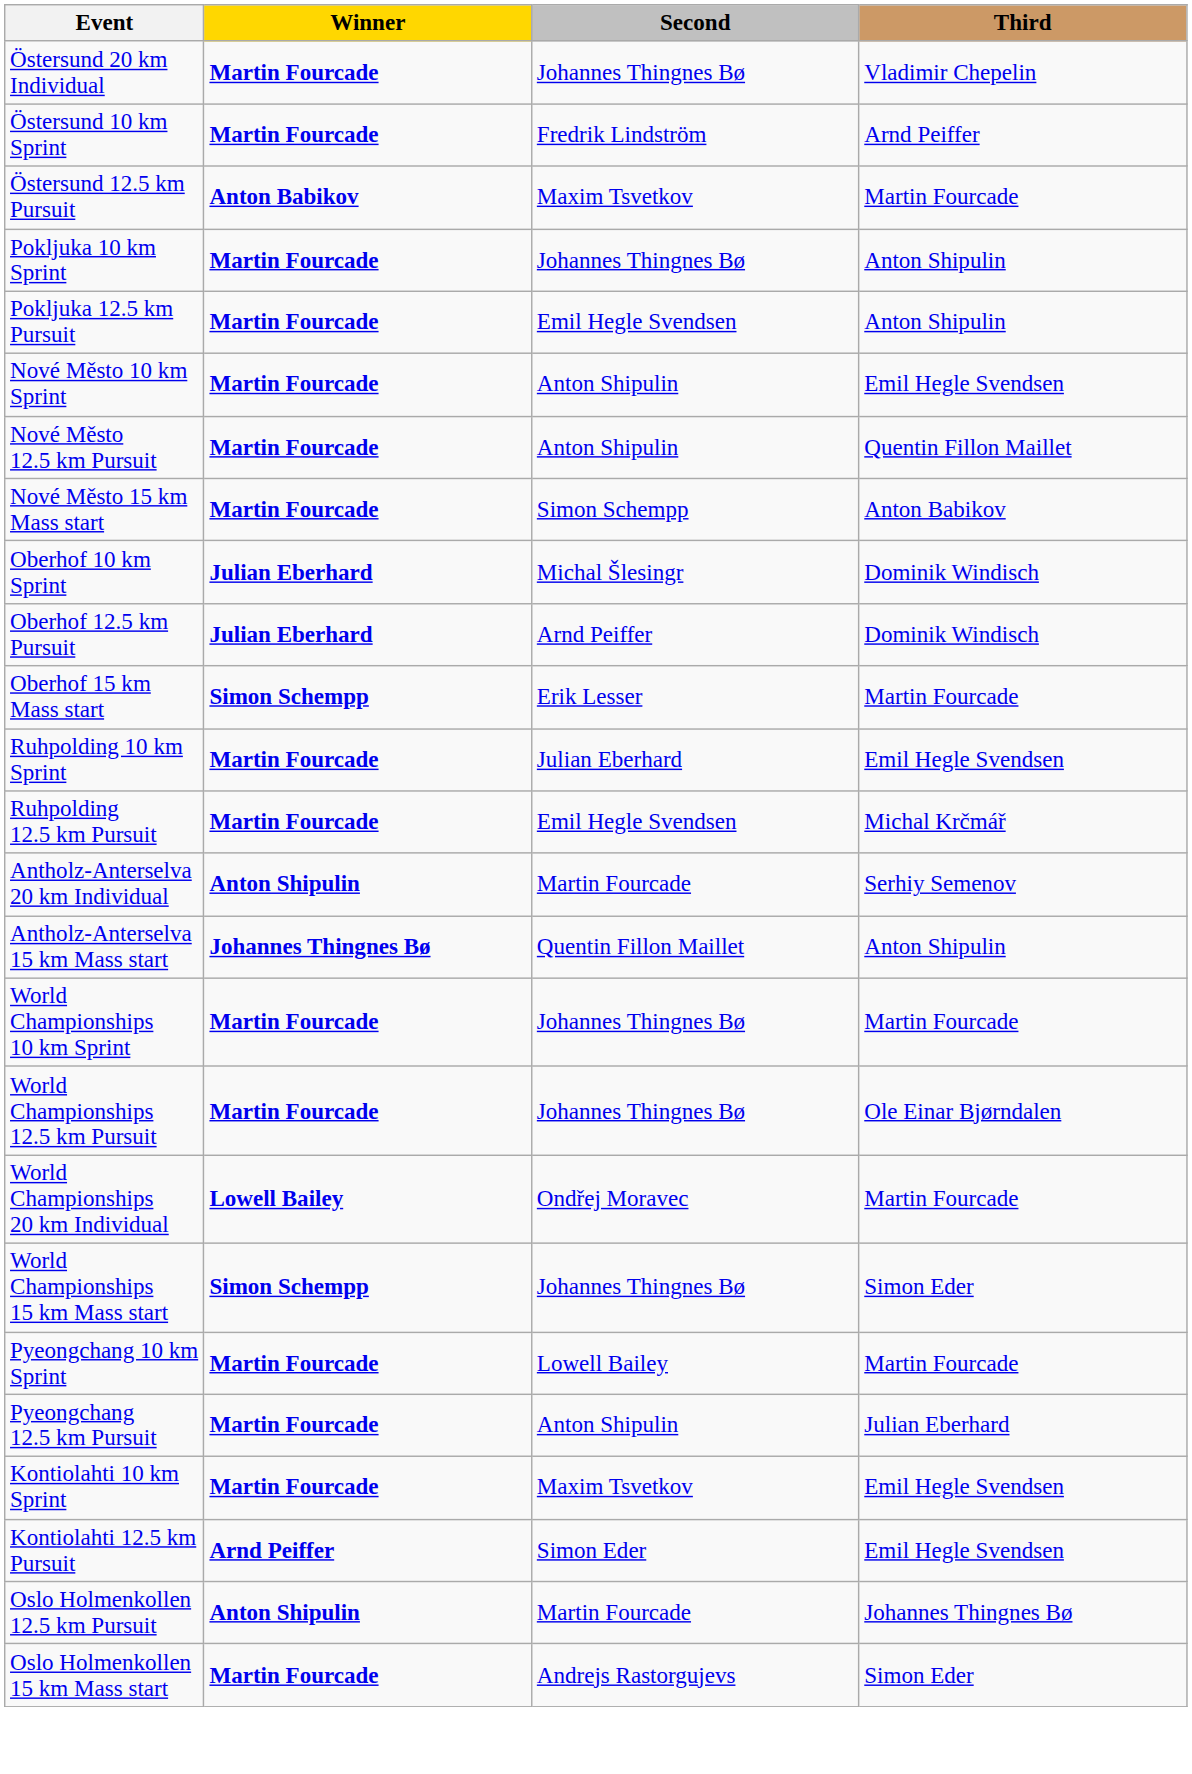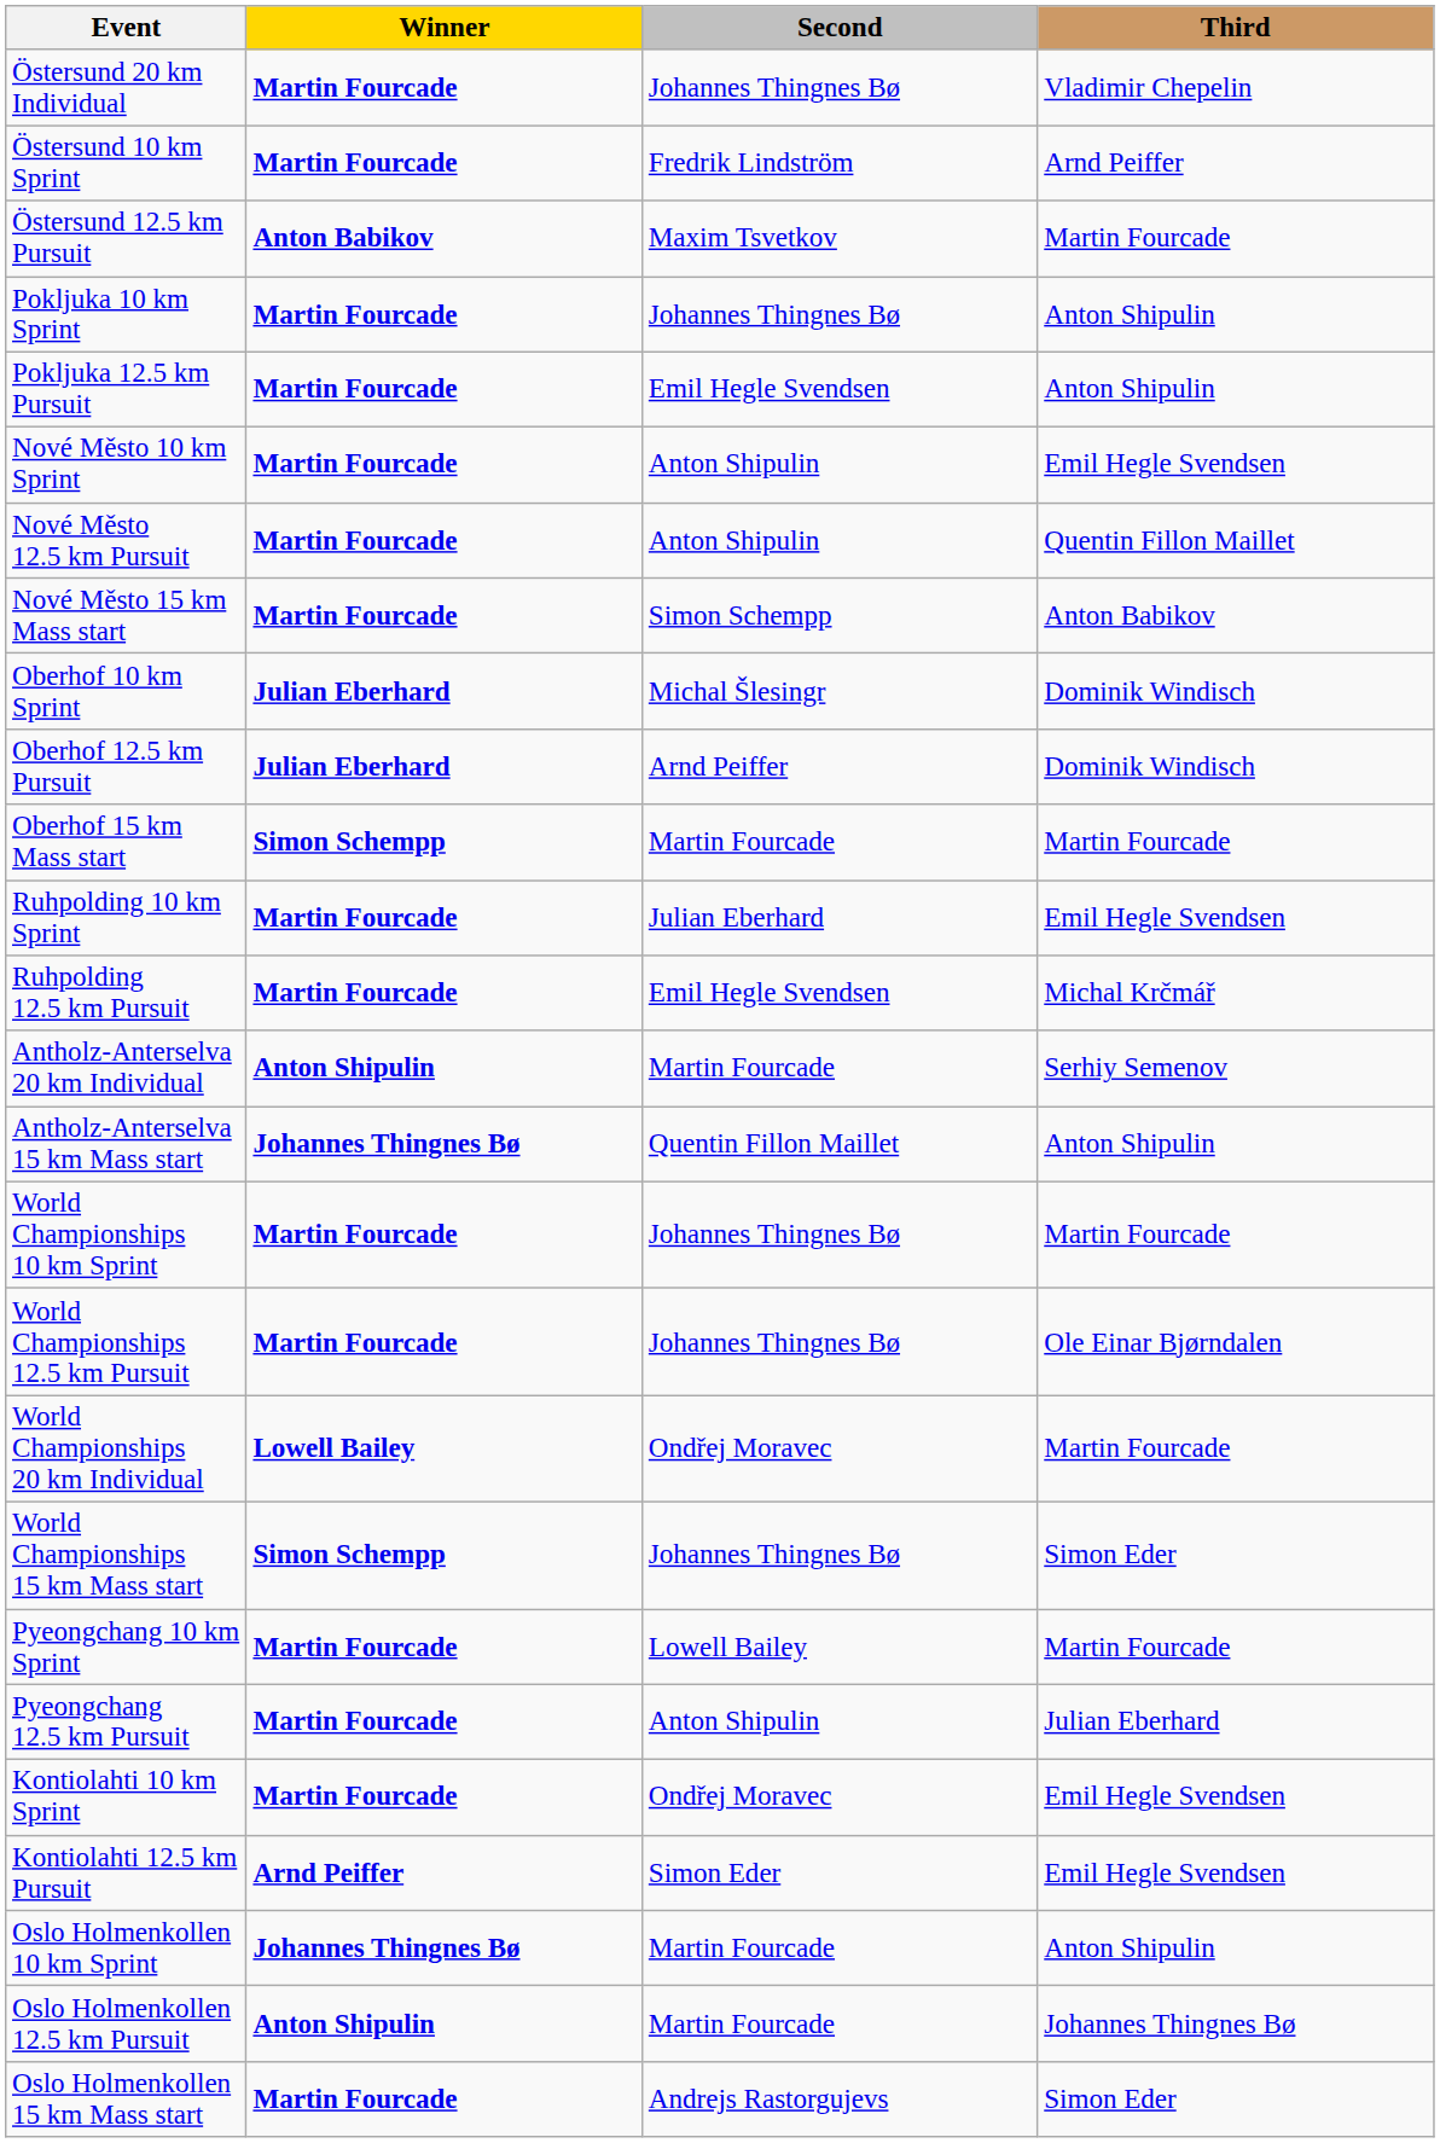 <table class="wikitable" width=65%>
 <tr>
 <th>Event</th>
 <th width="220" style="background:gold;">Winner</th>
 <th width="220" style="background:silver;">Second</th>
 <th width="220" style="background:#CC9966;">Third</th>
 </tr>
 <tr>
 <td><a href='#'>Östersund 20 km Individual</a><br></td>
 <td><strong><a href='#'>Martin Fourcade</a></strong><br></td>
 <td><a href='#'>Johannes Thingnes Bø</a><br></td>
 <td><a href='#'>Vladimir Chepelin</a><br></td>
 </tr>
 <tr>
 <td><a href='#'>Östersund 10 km Sprint</a><br></td>
 <td><strong><a href='#'>Martin Fourcade</a></strong><br></td>
 <td><a href='#'>Fredrik Lindström</a><br></td>
 <td><a href='#'>Arnd Peiffer</a><br></td>
 </tr>
 <tr>
 <td><a href='#'>Östersund 12.5 km Pursuit</a><br></td>
 <td><strong><a href='#'>Anton Babikov</a></strong><br></td>
 <td><a href='#'>Maxim Tsvetkov</a><br></td>
 <td><a href='#'>Martin Fourcade</a><br></td>
 </tr>
 <tr>
 <td><a href='#'>Pokljuka 10 km Sprint</a><br></td>
 <td><strong><a href='#'>Martin Fourcade</a></strong><br></td>
 <td><a href='#'>Johannes Thingnes Bø</a><br></td>
 <td><a href='#'>Anton Shipulin</a><br></td>
 </tr>
 <tr>
 <td><a href='#'>Pokljuka 12.5 km Pursuit</a><br></td>
 <td><strong><a href='#'>Martin Fourcade</a></strong><br></td>
 <td><a href='#'>Emil Hegle Svendsen</a><br></td>
 <td><a href='#'>Anton Shipulin</a><br></td>
 </tr>
 <tr>
 <td><a href='#'>Nové Město 10 km Sprint</a><br></td>
 <td><strong><a href='#'>Martin Fourcade</a></strong><br></td>
 <td><a href='#'>Anton Shipulin</a><br></td>
 <td><a href='#'>Emil Hegle Svendsen</a><br></td>
 </tr>
 <tr>
 <td><a href='#'>Nové Město 12.5 km Pursuit</a><br></td>
 <td><strong><a href='#'>Martin Fourcade</a></strong><br></td>
 <td><a href='#'>Anton Shipulin</a><br></td>
 <td><a href='#'>Quentin Fillon Maillet</a><br></td>
 </tr>
 <tr>
 <td><a href='#'>Nové Město 15 km Mass start</a><br></td>
 <td><strong><a href='#'>Martin Fourcade</a></strong><br></td>
 <td><a href='#'>Simon Schempp</a><br></td>
 <td><a href='#'>Anton Babikov</a><br></td>
 </tr>
 <tr>
 <td><a href='#'>Oberhof 10 km Sprint</a><br></td>
 <td><strong><a href='#'>Julian Eberhard</a></strong><br></td>
 <td><a href='#'>Michal Šlesingr</a><br></td>
 <td><a href='#'>Dominik Windisch</a><br></td>
 </tr>
 <tr>
 <td><a href='#'>Oberhof 12.5 km Pursuit</a><br></td>
 <td><strong><a href='#'>Julian Eberhard</a></strong><br></td>
 <td><a href='#'>Arnd Peiffer</a><br></td>
 <td><a href='#'>Dominik Windisch</a><br></td>
 </tr>
 <tr>
 <td><a href='#'>Oberhof 15 km Mass start</a><br></td>
 <td><strong><a href='#'>Simon Schempp</a></strong><br></td>
-<td><a href='#'>Erik Lesser</a><br></td>
+<td><a href='#'>Martin Fourcade</a><br></td>
 <td><a href='#'>Martin Fourcade</a><br></td>
 </tr>
 <tr>
 <td><a href='#'>Ruhpolding 10 km Sprint</a><br></td>
 <td><strong><a href='#'>Martin Fourcade</a></strong><br></td>
 <td><a href='#'>Julian Eberhard</a><br></td>
 <td><a href='#'>Emil Hegle Svendsen</a><br></td>
 </tr>
 <tr>
 <td><a href='#'>Ruhpolding 12.5 km Pursuit</a><br></td>
 <td><strong><a href='#'>Martin Fourcade</a></strong><br></td>
 <td><a href='#'>Emil Hegle Svendsen</a><br></td>
 <td><a href='#'>Michal Krčmář</a><br></td>
 </tr>
 <tr>
 <td><a href='#'>Antholz-Anterselva 20 km Individual</a><br></td>
 <td><strong><a href='#'>Anton Shipulin</a></strong><br></td>
 <td><a href='#'>Martin Fourcade</a><br></td>
 <td><a href='#'>Serhiy Semenov</a><br></td>
 </tr>
 <tr>
 <td><a href='#'>Antholz-Anterselva 15 km Mass start</a><br></td>
 <td><strong><a href='#'>Johannes Thingnes Bø</a></strong><br></td>
 <td><a href='#'>Quentin Fillon Maillet</a><br></td>
 <td><a href='#'>Anton Shipulin</a><br></td>
 </tr>
 <tr>
 <td><a href='#'>World Championships 10 km Sprint</a><br></td>
 <td><strong><a href='#'>Martin Fourcade</a></strong><br></td>
 <td><a href='#'>Johannes Thingnes Bø</a><br></td>
 <td><a href='#'>Martin Fourcade</a><br></td>
 </tr>
 <tr>
 <td><a href='#'>World Championships 12.5 km Pursuit</a><br></td>
 <td><strong><a href='#'>Martin Fourcade</a></strong><br></td>
 <td><a href='#'>Johannes Thingnes Bø</a><br></td>
 <td><a href='#'>Ole Einar Bjørndalen</a><br></td>
 </tr>
 <tr>
 <td><a href='#'>World Championships 20 km Individual</a><br></td>
 <td><strong><a href='#'>Lowell Bailey</a></strong><br></td>
 <td><a href='#'>Ondřej Moravec</a><br></td>
 <td><a href='#'>Martin Fourcade</a><br></td>
 </tr>
 <tr>
 <td><a href='#'>World Championships 15 km Mass start</a><br></td>
 <td><strong><a href='#'>Simon Schempp</a></strong><br></td>
 <td><a href='#'>Johannes Thingnes Bø</a><br></td>
 <td><a href='#'>Simon Eder</a><br></td>
 </tr>
 <tr>
 <td><a href='#'>Pyeongchang 10 km Sprint</a><br></td>
 <td><strong><a href='#'>Martin Fourcade</a></strong><br></td>
 <td><a href='#'>Lowell Bailey</a><br></td>
 <td><a href='#'>Martin Fourcade</a><br></td>
 </tr>
 <tr>
 <td><a href='#'>Pyeongchang 12.5 km Pursuit</a><br></td>
 <td><strong><a href='#'>Martin Fourcade</a></strong><br></td>
 <td><a href='#'>Anton Shipulin</a><br></td>
 <td><a href='#'>Julian Eberhard</a><br></td>
 </tr>
 <tr>
 <td><a href='#'>Kontiolahti 10 km Sprint</a><br></td>
 <td><strong><a href='#'>Martin Fourcade</a></strong><br></td>
-<td><a href='#'>Maxim Tsvetkov</a><br></td>
+<td><a href='#'>Ondřej Moravec</a><br></td>
 <td><a href='#'>Emil Hegle Svendsen</a><br></td>
 </tr>
 <tr>
 <td><a href='#'>Kontiolahti 12.5 km Pursuit</a><br></td>
 <td><strong><a href='#'>Arnd Peiffer</a></strong><br></td>
 <td><a href='#'>Simon Eder</a><br></td>
 <td><a href='#'>Emil Hegle Svendsen</a><br></td>
+</tr>
+<tr>
+<td><a href='#'>Oslo Holmenkollen 10 km Sprint</a><br></td>
+<td><strong><a href='#'>Johannes Thingnes Bø</a></strong><br></td>
+<td><a href='#'>Martin Fourcade</a><br></td>
+<td><a href='#'>Anton Shipulin</a><br></td>
 </tr>
 <tr>
 <td><a href='#'>Oslo Holmenkollen 12.5 km Pursuit</a><br></td>
 <td><strong><a href='#'>Anton Shipulin</a></strong><br></td>
 <td><a href='#'>Martin Fourcade</a><br></td>
 <td><a href='#'>Johannes Thingnes Bø</a><br></td>
 </tr>
 <tr>
 <td><a href='#'>Oslo Holmenkollen 15 km Mass start</a><br></td>
 <td><strong><a href='#'>Martin Fourcade</a></strong><br></td>
 <td><a href='#'>Andrejs Rastorgujevs</a><br></td>
 <td><a href='#'>Simon Eder</a><br></td>
 </tr>
 </table>
